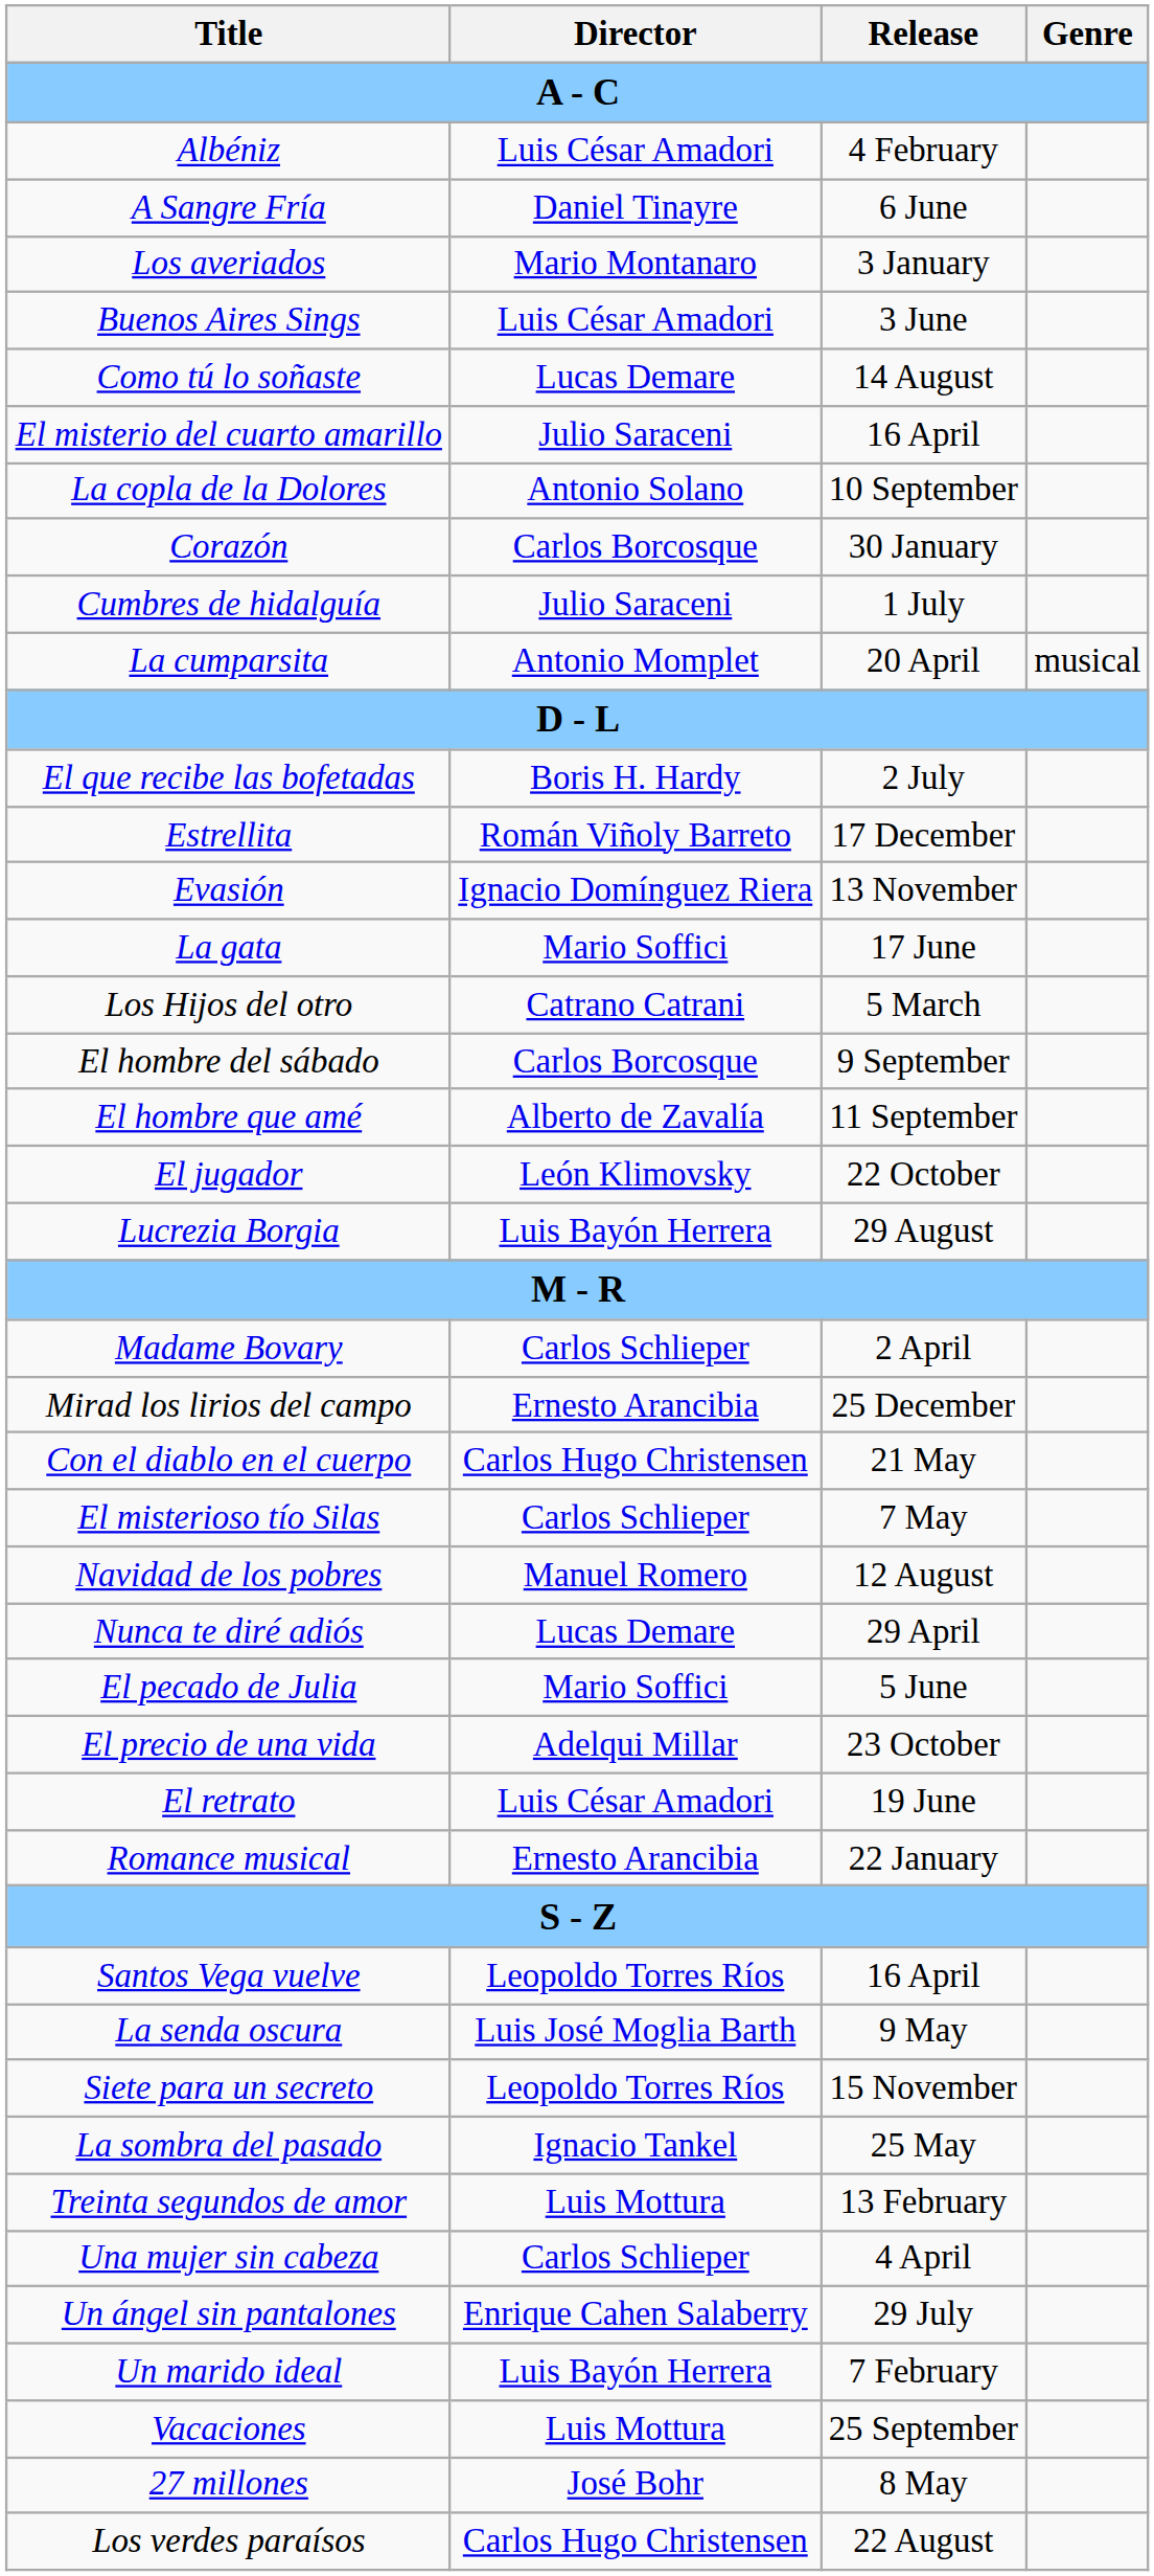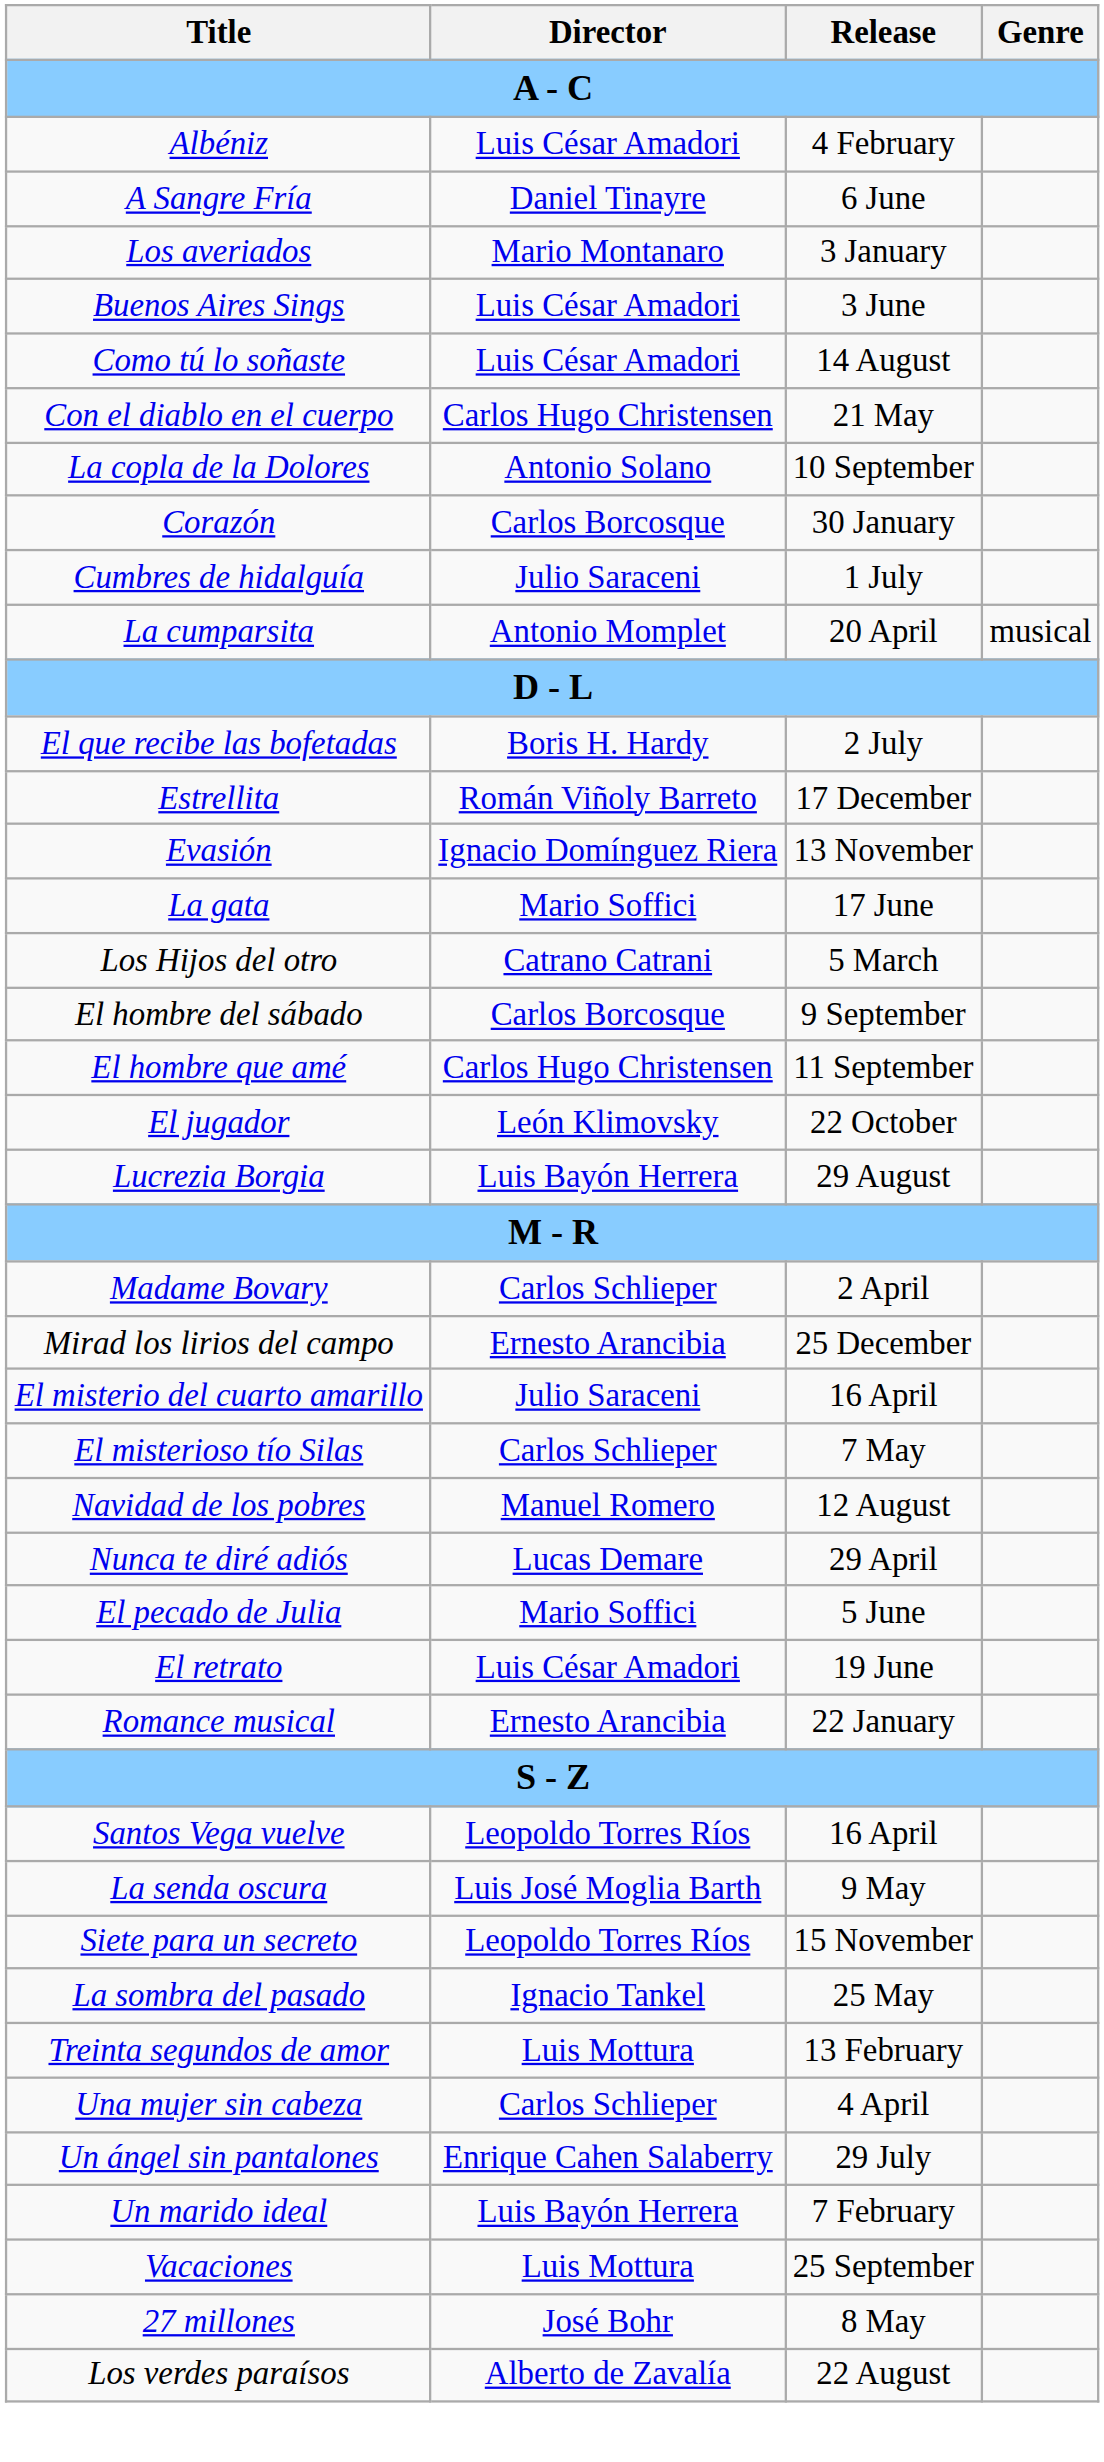 <table class="wikitable" style="margin:1em 0 1em 1em; text-align: center; font-size: 90%;">
 <tr>
 <th scope="col">Title</th>
 <th scope="col">Director</th>
 <th scope="col">Release</th>
 <th scope="col">Genre</th>
 </tr>
 <tr>
 <th colspan="4" style="background-color:#88ccff; font-size:110%;"><strong>A  -  C</strong></th>
 </tr>
 <tr>
 <td><em><a href='#'>Albéniz</a></em></td>
 <td><a href='#'>Luis César Amadori</a></td>
 <td>4 February</td>
 <td></td>
 </tr>
 <tr>
 <td><em><a href='#'>A Sangre Fría</a></em></td>
 <td><a href='#'>Daniel Tinayre</a></td>
 <td>6 June</td>
 <td></td>
 </tr>
 <tr>
 <td><em><a href='#'>Los averiados</a></em></td>
 <td><a href='#'>Mario Montanaro</a></td>
 <td>3 January</td>
 <td></td>
 </tr>
 <tr>
 <td><em><a href='#'>Buenos Aires Sings</a></em></td>
 <td><a href='#'>Luis César Amadori</a></td>
 <td>3 June</td>
 <td></td>
 </tr>
 <tr>
 <td><em><a href='#'>Como tú lo soñaste</a></em></td>
-<td><a href='#'>Lucas Demare</a></td>
+<td><a href='#'>Luis César Amadori</a></td>
 <td>14 August</td>
 <td></td>
 </tr>
 <tr>
-<td><em><a href='#'>El misterio del cuarto amarillo</a></em></td>
-<td><a href='#'>Julio Saraceni</a></td>
-<td>16 April</td>
+<td><em><a href='#'>Con el diablo en el cuerpo</a></em></td>
+<td><a href='#'>Carlos Hugo Christensen</a></td>
+<td>21 May</td>
 <td></td>
 </tr>
 <tr>
 <td><em><a href='#'>La copla de la Dolores</a></em></td>
 <td><a href='#'>Antonio Solano</a></td>
 <td>10 September</td>
 <td></td>
 </tr>
 <tr>
 <td><em><a href='#'>Corazón</a></em></td>
 <td><a href='#'>Carlos Borcosque</a></td>
 <td>30 January</td>
 <td></td>
 </tr>
 <tr>
 <td><em><a href='#'>Cumbres de hidalguía</a></em></td>
 <td><a href='#'>Julio Saraceni</a></td>
 <td>1 July</td>
 <td></td>
 </tr>
 <tr>
 <td><em><a href='#'>La cumparsita</a></em></td>
 <td><a href='#'>Antonio Momplet</a></td>
 <td>20 April</td>
 <td>musical</td>
 </tr>
 <tr>
 <th colspan="4" style="background-color:#88ccff; font-size:110%;"><strong>D  -  L</strong></th>
 </tr>
 <tr>
 <td><em><a href='#'>El que recibe las bofetadas</a></em></td>
 <td><a href='#'>Boris H. Hardy</a></td>
 <td>2 July</td>
 <td></td>
 </tr>
 <tr>
 <td><em><a href='#'>Estrellita</a></em></td>
 <td><a href='#'>Román Viñoly Barreto</a></td>
 <td>17 December</td>
 <td></td>
 </tr>
 <tr>
 <td><em><a href='#'>Evasión</a></em></td>
 <td><a href='#'>Ignacio Domínguez Riera</a></td>
 <td>13 November</td>
 <td></td>
 </tr>
 <tr>
 <td><em><a href='#'>La gata</a></em></td>
 <td><a href='#'>Mario Soffici</a></td>
 <td>17 June</td>
 <td></td>
 </tr>
 <tr>
 <td><em>Los Hijos del otro</em></td>
 <td><a href='#'>Catrano Catrani</a></td>
 <td>5 March</td>
 <td></td>
 </tr>
 <tr>
 <td><em>El hombre del sábado</em></td>
 <td><a href='#'>Carlos Borcosque</a></td>
 <td>9 September</td>
 <td></td>
 </tr>
 <tr>
 <td><em><a href='#'>El hombre que amé</a></em></td>
-<td><a href='#'>Alberto de Zavalía</a></td>
+<td><a href='#'>Carlos Hugo Christensen</a></td>
 <td>11 September</td>
 <td></td>
 </tr>
 <tr>
 <td><em><a href='#'>El jugador</a></em></td>
 <td><a href='#'>León Klimovsky</a></td>
 <td>22 October</td>
 <td></td>
 </tr>
 <tr>
 <td><em><a href='#'>Lucrezia Borgia</a></em></td>
 <td><a href='#'>Luis Bayón Herrera</a></td>
 <td>29 August</td>
 <td></td>
 </tr>
 <tr>
 <th colspan="4" style="background-color:#88ccff; font-size:110%;"><strong>M  -  R</strong></th>
 </tr>
 <tr>
 <td><em><a href='#'>Madame Bovary</a></em></td>
 <td><a href='#'>Carlos Schlieper</a></td>
 <td>2 April</td>
 <td></td>
 </tr>
 <tr>
 <td><em>Mirad los lirios del campo</em></td>
 <td><a href='#'>Ernesto Arancibia</a></td>
 <td>25 December</td>
 <td></td>
 </tr>
 <tr>
-<td><em><a href='#'>Con el diablo en el cuerpo</a></em></td>
-<td><a href='#'>Carlos Hugo Christensen</a></td>
-<td>21 May</td>
+<td><em><a href='#'>El misterio del cuarto amarillo</a></em></td>
+<td><a href='#'>Julio Saraceni</a></td>
+<td>16 April</td>
 <td></td>
 </tr>
 <tr>
 <td><em><a href='#'>El misterioso tío Silas</a></em></td>
 <td><a href='#'>Carlos Schlieper</a></td>
 <td>7 May</td>
 <td></td>
 </tr>
 <tr>
 <td><em><a href='#'>Navidad de los pobres</a></em></td>
 <td><a href='#'>Manuel Romero</a></td>
 <td>12 August</td>
 <td></td>
 </tr>
 <tr>
 <td><em><a href='#'>Nunca te diré adiós</a></em></td>
 <td><a href='#'>Lucas Demare</a></td>
 <td>29 April</td>
 <td></td>
 </tr>
 <tr>
 <td><em><a href='#'>El pecado de Julia</a></em></td>
 <td><a href='#'>Mario Soffici</a></td>
 <td>5 June</td>
-<td></td>
-</tr>
-<tr>
-<td><em><a href='#'>El precio de una vida</a></em></td>
-<td><a href='#'>Adelqui Millar</a></td>
-<td>23 October</td>
 <td></td>
 </tr>
 <tr>
 <td><em><a href='#'>El retrato</a></em></td>
 <td><a href='#'>Luis César Amadori</a></td>
 <td>19 June</td>
 <td></td>
 </tr>
 <tr>
 <td><em><a href='#'>Romance musical</a></em></td>
 <td><a href='#'>Ernesto Arancibia</a></td>
 <td>22 January</td>
 <td></td>
 </tr>
 <tr>
 <th colspan="4" style="background-color:#88ccff; font-size:110%;"><strong>S  -  Z</strong></th>
 </tr>
 <tr>
 <td><em><a href='#'>Santos Vega vuelve</a></em></td>
 <td><a href='#'>Leopoldo Torres Ríos</a></td>
 <td>16 April</td>
 <td></td>
 </tr>
 <tr>
 <td><em><a href='#'>La senda oscura</a></em></td>
 <td><a href='#'>Luis José Moglia Barth</a></td>
 <td>9 May</td>
 <td></td>
 </tr>
 <tr>
 <td><em><a href='#'>Siete para un secreto</a></em></td>
 <td><a href='#'>Leopoldo Torres Ríos</a></td>
 <td>15 November</td>
 <td></td>
 </tr>
 <tr>
 <td><em><a href='#'>La sombra del pasado</a></em></td>
 <td><a href='#'>Ignacio Tankel</a></td>
 <td>25 May</td>
 <td></td>
 </tr>
 <tr>
 <td><em><a href='#'>Treinta segundos de amor</a></em></td>
 <td><a href='#'>Luis Mottura</a></td>
 <td>13 February</td>
 <td></td>
 </tr>
 <tr>
 <td><em><a href='#'>Una mujer sin cabeza</a></em></td>
 <td><a href='#'>Carlos Schlieper</a></td>
 <td>4 April</td>
 <td></td>
 </tr>
 <tr>
 <td><em><a href='#'>Un ángel sin pantalones</a></em></td>
 <td><a href='#'>Enrique Cahen Salaberry</a></td>
 <td>29 July</td>
 <td></td>
 </tr>
 <tr>
 <td><em><a href='#'>Un marido ideal</a></em></td>
 <td><a href='#'>Luis Bayón Herrera</a></td>
 <td>7 February</td>
 <td></td>
 </tr>
 <tr>
 <td><em><a href='#'>Vacaciones</a></em></td>
 <td><a href='#'>Luis Mottura</a></td>
 <td>25 September</td>
 <td></td>
 </tr>
 <tr>
 <td><em><a href='#'>27 millones</a></em></td>
 <td><a href='#'>José Bohr</a></td>
 <td>8 May</td>
 <td></td>
 </tr>
 <tr>
 <td><em>Los verdes paraísos</em></td>
-<td><a href='#'>Carlos Hugo Christensen</a></td>
+<td><a href='#'>Alberto de Zavalía</a></td>
 <td>22 August</td>
 <td></td>
 </tr>
 </table>
